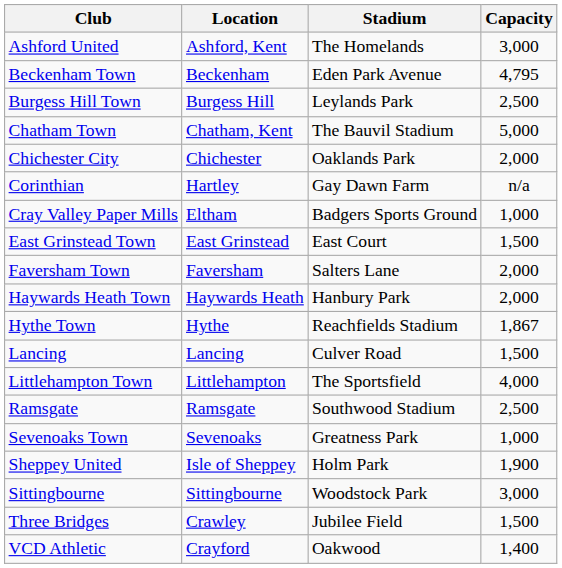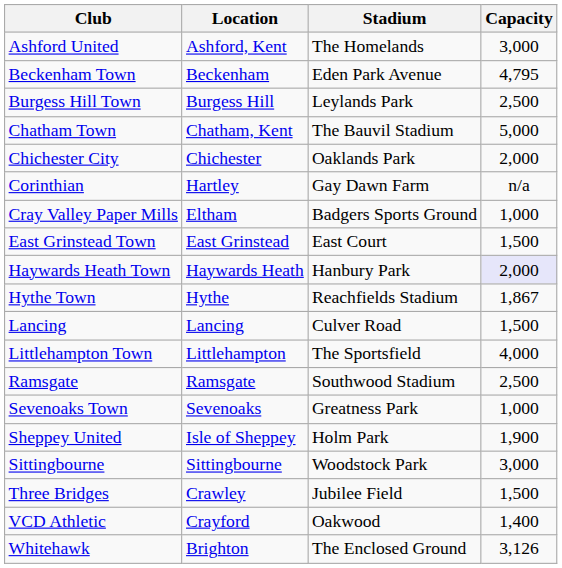 <table class="wikitable sortable">
 <tr>
 <th>Club</th>
 <th>Location</th>
 <th>Stadium</th>
 <th>Capacity</th>
 </tr>
 <tr>
 <td><a href='#'>Ashford United</a></td>
 <td><a href='#'>Ashford, Kent</a></td>
 <td>The Homelands</td>
 <td align="center">3,000</td>
 </tr>
 <tr>
 <td><a href='#'>Beckenham Town</a></td>
 <td><a href='#'>Beckenham</a></td>
 <td>Eden Park Avenue</td>
 <td align="center">4,795</td>
 </tr>
 <tr>
 <td><a href='#'>Burgess Hill Town</a></td>
 <td><a href='#'>Burgess Hill</a></td>
 <td>Leylands Park</td>
 <td align="center">2,500</td>
 </tr>
 <tr>
 <td><a href='#'>Chatham Town</a></td>
 <td><a href='#'>Chatham, Kent</a></td>
 <td>The Bauvil Stadium</td>
 <td align="center">5,000</td>
 </tr>
 <tr>
 <td><a href='#'>Chichester City</a></td>
 <td><a href='#'>Chichester</a></td>
 <td>Oaklands Park</td>
 <td align="center">2,000</td>
 </tr>
 <tr>
 <td><a href='#'>Corinthian</a></td>
 <td><a href='#'>Hartley</a></td>
 <td>Gay Dawn Farm</td>
 <td align="center">n/a</td>
 </tr>
 <tr>
 <td><a href='#'>Cray Valley Paper Mills</a></td>
 <td><a href='#'>Eltham</a></td>
 <td>Badgers Sports Ground</td>
 <td align="center">1,000</td>
 </tr>
 <tr>
 <td><a href='#'>East Grinstead Town</a></td>
 <td><a href='#'>East Grinstead</a></td>
 <td>East Court</td>
 <td align="center">1,500</td>
 </tr>
 <tr>
-<td><a href='#'>Faversham Town</a></td>
-<td><a href='#'>Faversham</a></td>
-<td>Salters Lane</td>
-<td align="center">2,000</td>
-</tr>
-<tr>
 <td><a href='#'>Haywards Heath Town</a></td>
 <td><a href='#'>Haywards Heath</a></td>
 <td>Hanbury Park</td>
-<td align="center">2,000</td>
+<td align="center" style="background: lavender;">2,000</td>
 </tr>
 <tr>
 <td><a href='#'>Hythe Town</a></td>
 <td><a href='#'>Hythe</a></td>
 <td>Reachfields Stadium</td>
 <td align="center">1,867</td>
 </tr>
 <tr>
 <td><a href='#'>Lancing</a></td>
 <td><a href='#'>Lancing</a></td>
 <td>Culver Road</td>
 <td align="center">1,500</td>
 </tr>
 <tr>
 <td><a href='#'>Littlehampton Town</a></td>
 <td><a href='#'>Littlehampton</a></td>
 <td>The Sportsfield</td>
 <td align="center">4,000</td>
 </tr>
 <tr>
 <td><a href='#'>Ramsgate</a></td>
 <td><a href='#'>Ramsgate</a></td>
 <td>Southwood Stadium</td>
 <td align="center">2,500</td>
 </tr>
 <tr>
 <td><a href='#'>Sevenoaks Town</a></td>
 <td><a href='#'>Sevenoaks</a></td>
 <td>Greatness Park</td>
 <td align="center">1,000</td>
 </tr>
 <tr>
 <td><a href='#'>Sheppey United</a></td>
 <td><a href='#'>Isle of Sheppey</a></td>
 <td>Holm Park</td>
 <td align="center">1,900</td>
 </tr>
 <tr>
 <td><a href='#'>Sittingbourne</a></td>
 <td><a href='#'>Sittingbourne</a></td>
 <td>Woodstock Park</td>
 <td align="center">3,000</td>
 </tr>
 <tr>
 <td><a href='#'>Three Bridges</a></td>
 <td><a href='#'>Crawley</a> </td>
 <td>Jubilee Field</td>
 <td align="center">1,500</td>
 </tr>
 <tr>
 <td><a href='#'>VCD Athletic</a></td>
 <td><a href='#'>Crayford</a></td>
 <td>Oakwood</td>
 <td align="center">1,400</td>
 </tr>
+<tr>
+<td><a href='#'>Whitehawk</a></td>
+<td><a href='#'>Brighton</a> </td>
+<td>The Enclosed Ground</td>
+<td align="center">3,126</td>
+</tr>
 </table>
